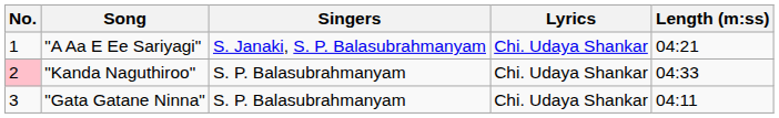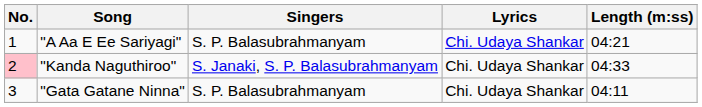 <table class="wikitable" style="font-size:95%;">
 <tr>
 <th>No.</th>
 <th>Song</th>
 <th>Singers</th>
 <th>Lyrics</th>
 <th>Length (m:ss)</th>
 </tr>
 <tr>
 <td>1</td>
 <td>"A Aa E Ee Sariyagi"</td>
-<td><a href='#'>S. Janaki</a>, <a href='#'>S. P. Balasubrahmanyam</a></td>
+<td>S. P. Balasubrahmanyam</td>
 <td><a href='#'>Chi. Udaya Shankar</a></td>
 <td>04:21</td>
 </tr>
 <tr>
 <td style="background: pink;">2</td>
 <td>"Kanda Naguthiroo"</td>
-<td>S. P. Balasubrahmanyam</td>
+<td><a href='#'>S. Janaki</a>, <a href='#'>S. P. Balasubrahmanyam</a></td>
 <td>Chi. Udaya Shankar</td>
 <td>04:33</td>
 </tr>
 <tr>
 <td>3</td>
 <td>"Gata Gatane Ninna"</td>
 <td>S. P. Balasubrahmanyam</td>
 <td>Chi. Udaya Shankar</td>
 <td>04:11</td>
 </tr>
 </table>
